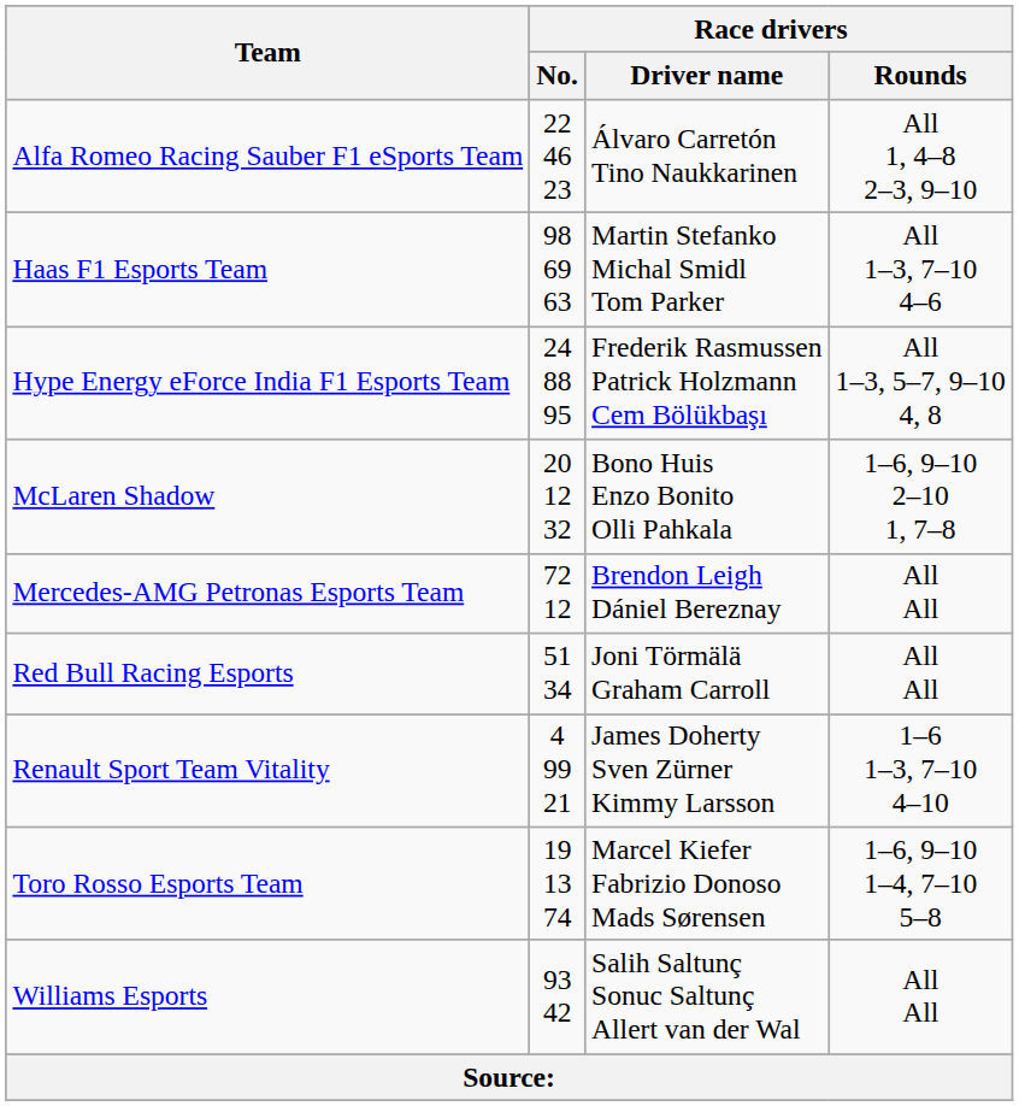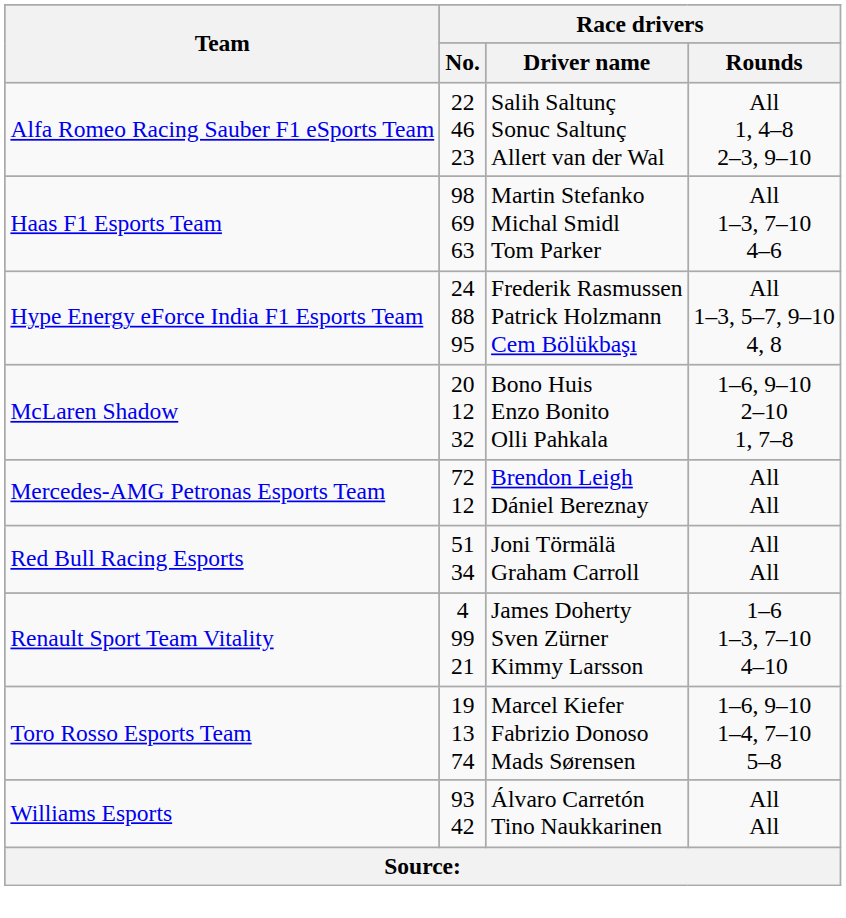 <table class="wikitable sortable" style="font-size: 85%">
 <tr>
 <th scope="col" rowspan="2">Team</th>
 <th colspan="3" scope="col" class="unsortable">Race drivers</th>
 </tr>
 <tr>
 <th scope="col" class="unsortable" style="text-align:center;">No.</th>
 <th scope="col" class="unsortable" style="text-align:center;">Driver name</th>
 <th scope="col" class="unsortable" style="text-align:center;">Rounds</th>
 </tr>
 <tr>
 <td> <a href='#'>Alfa Romeo Racing Sauber F1 eSports Team</a></td>
 <td style="text-align:center">22<br>46<br>23</td>
-<td> Álvaro Carretón<br> Tino Naukkarinen</td>
+<td> Salih Saltunç<br> Sonuc Saltunç<br> Allert van der Wal</td>
 <td style="text-align:center">All<br>1, 4–8<br>2–3, 9–10</td>
 </tr>
 <tr>
 <td> <a href='#'>Haas F1 Esports Team</a></td>
 <td style="text-align:center">98<br>69<br>63</td>
 <td> Martin Stefanko<br> Michal Smidl<br> Tom Parker</td>
 <td style="text-align:center">All<br>1–3, 7–10<br>4–6</td>
 </tr>
 <tr>
 <td> <a href='#'>Hype Energy eForce India F1 Esports Team</a></td>
 <td style="text-align:center">24<br>88<br>95</td>
 <td> Frederik Rasmussen<br> Patrick Holzmann<br> <a href='#'>Cem Bölükbaşı</a></td>
 <td style="text-align:center">All<br>1–3, 5–7, 9–10<br>4, 8</td>
 </tr>
 <tr>
 <td> <a href='#'>McLaren Shadow</a></td>
 <td style="text-align:center">20<br>12<br>32</td>
 <td> Bono Huis<br> Enzo Bonito<br> Olli Pahkala</td>
 <td style="text-align:center">1–6, 9–10<br>2–10<br>1, 7–8</td>
 </tr>
 <tr>
 <td> <a href='#'>Mercedes-AMG Petronas Esports Team</a></td>
 <td style="text-align:center">72<br>12</td>
 <td> <a href='#'>Brendon Leigh</a><br> Dániel Bereznay</td>
 <td style="text-align:center">All<br>All</td>
 </tr>
 <tr>
 <td> <a href='#'>Red Bull Racing Esports</a></td>
 <td style="text-align:center">51<br>34</td>
 <td> Joni Törmälä<br> Graham Carroll</td>
 <td style="text-align:center">All<br>All</td>
 </tr>
 <tr>
 <td> <a href='#'>Renault Sport Team Vitality</a></td>
 <td style="text-align:center">4<br>99<br>21</td>
 <td> James Doherty<br> Sven Zürner<br> Kimmy Larsson</td>
 <td style="text-align:center">1–6<br>1–3, 7–10<br>4–10</td>
 </tr>
 <tr>
 <td> <a href='#'>Toro Rosso Esports Team</a></td>
 <td style="text-align:center">19<br>13<br>74</td>
 <td> Marcel Kiefer<br> Fabrizio Donoso<br> Mads Sørensen</td>
 <td style="text-align:center">1–6, 9–10<br>1–4, 7–10<br>5–8</td>
 </tr>
 <tr>
 <td> <a href='#'>Williams Esports</a></td>
 <td style="text-align:center">93<br>42</td>
-<td> Salih Saltunç<br> Sonuc Saltunç<br> Allert van der Wal</td>
+<td> Álvaro Carretón<br> Tino Naukkarinen</td>
 <td style="text-align:center">All<br>All</td>
 </tr>
 <tr>
 <th colspan="4" style="text-align:center"><strong>Source</strong>:</th>
 </tr>
 </table>
